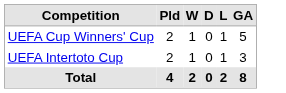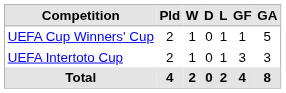 <table cellspacing="0" cellpadding="3" style="border:1px solid #AAAAAA;font-size:90%">
 <tr bgcolor="#E4E4E4">
 <th style="border-bottom:1px solid #AAAAAA">Competition</th>
 <th style="border-bottom:1px solid #AAAAAA" align="center">Pld</th>
 <th style="border-bottom:1px solid #AAAAAA" align="center">W</th>
 <th style="border-bottom:1px solid #AAAAAA" align="center">D</th>
 <th style="border-bottom:1px solid #AAAAAA" align="center">L</th>
+<th style="border-bottom:1px solid #AAAAAA" align="center">GF</th>
 <th style="border-bottom:1px solid #AAAAAA" align="center">GA</th>
 </tr>
 <tr>
 <td><a href='#'>UEFA Cup Winners' Cup</a></td>
 <td align="center">2</td>
 <td align="center">1</td>
 <td align="center">0</td>
+<td align="center">1</td>
 <td align="center">1</td>
 <td align="center">5</td>
 </tr>
 <tr>
 <td><a href='#'>UEFA Intertoto Cup</a></td>
 <td align="center">2</td>
 <td align="center">1</td>
 <td align="center">0</td>
 <td align="center">1</td>
 <td align="center">3</td>
+<td align="center">3</td>
 </tr>
 <tr style="background:#E4E4E4;">
 <th ! colspan="1"  align="centre">Total</th>
 <th>4</th>
 <th>2</th>
 <th>0</th>
 <th>2</th>
+<th>4</th>
 <th>8</th>
 </tr>
 </table>
